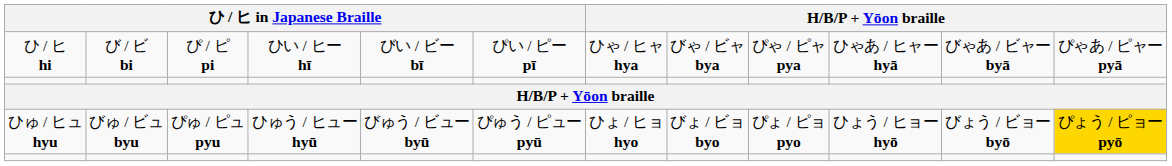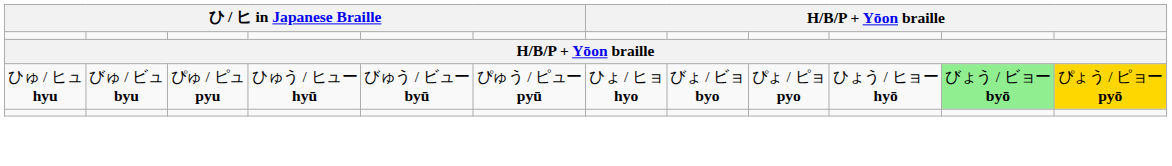 <table class="wikitable nowrap" style="text-align:center">
 <tr>
 <th colspan=6>ひ / ヒ in <a href='#'>Japanese Braille</a></th>
 <th colspan=6>H/B/P + <a href='#'>Yōon</a> braille</th>
-</tr>
-<tr>
-<td>ひ / ヒ <br><strong>hi</strong></td>
-<td>び / ビ <br><strong>bi</strong></td>
-<td>ぴ / ピ <br><strong>pi</strong></td>
-<td>ひい / ヒー <br><strong>hī</strong></td>
-<td>びい / ビー <br><strong>bī</strong></td>
-<td>ぴい / ピー <br><strong>pī</strong></td>
-<td>ひゃ / ヒャ <br><strong>hya</strong></td>
-<td>びゃ / ビャ <br><strong>bya</strong></td>
-<td>ぴゃ / ピャ <br><strong>pya</strong></td>
-<td>ひゃあ / ヒャー <br><strong>hyā</strong></td>
-<td>びゃあ / ビャー <br><strong>byā</strong></td>
-<td>ぴゃあ / ピャー <br><strong>pyā</strong></td>
 </tr>
 <tr>
 <td></td>
 <td></td>
 <td></td>
 <td></td>
 <td></td>
 <td></td>
 <td></td>
 <td></td>
 <td></td>
 <td></td>
 <td></td>
 <td></td>
 </tr>
 <tr>
 <th colspan=12>H/B/P + <a href='#'>Yōon</a> braille</th>
 </tr>
 <tr>
 <td>ひゅ / ヒュ <br><strong>hyu</strong></td>
 <td>びゅ / ビュ <br><strong>byu</strong></td>
 <td>ぴゅ / ピュ <br><strong>pyu</strong></td>
 <td>ひゅう / ヒュー <br><strong>hyū</strong></td>
 <td>びゅう / ビュー <br><strong>byū</strong></td>
 <td>ぴゅう / ピュー <br><strong>pyū</strong></td>
 <td>ひょ / ヒョ <br><strong>hyo</strong></td>
 <td>びょ / ビョ <br><strong>byo</strong></td>
 <td>ぴょ / ピョ <br><strong>pyo</strong></td>
 <td>ひょう / ヒョー <br><strong>hyō</strong></td>
-<td>びょう / ビョー <br><strong>byō</strong></td>
+<td style="background: lightgreen;">びょう / ビョー <br><strong>byō</strong></td>
 <td style="background: gold;">ぴょう / ピョー <br><strong>pyō</strong></td>
 </tr>
 <tr>
 <td></td>
 <td></td>
 <td></td>
 <td></td>
 <td></td>
 <td></td>
 <td></td>
 <td></td>
 <td></td>
 <td></td>
 <td></td>
 <td></td>
 </tr>
 </table>
